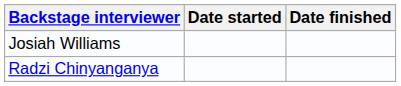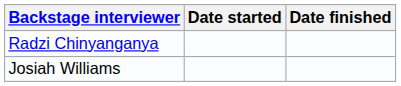 <table class="wikitable" style="background:#fcfdff; font-size:90%;">
 <tr>
 <th><a href='#'>Backstage interviewer</a></th>
 <th>Date started</th>
 <th>Date finished</th>
 </tr>
 <tr>
+<td><a href='#'>Radzi Chinyanganya</a></td>
+<td></td>
+<td></td>
+</tr>
+<tr>
 <td>Josiah Williams</td>
 <td></td>
 <td></td>
 </tr>
-<tr>
-<td><a href='#'>Radzi Chinyanganya</a></td>
-<td></td>
-<td></td>
-</tr>
 </table>
